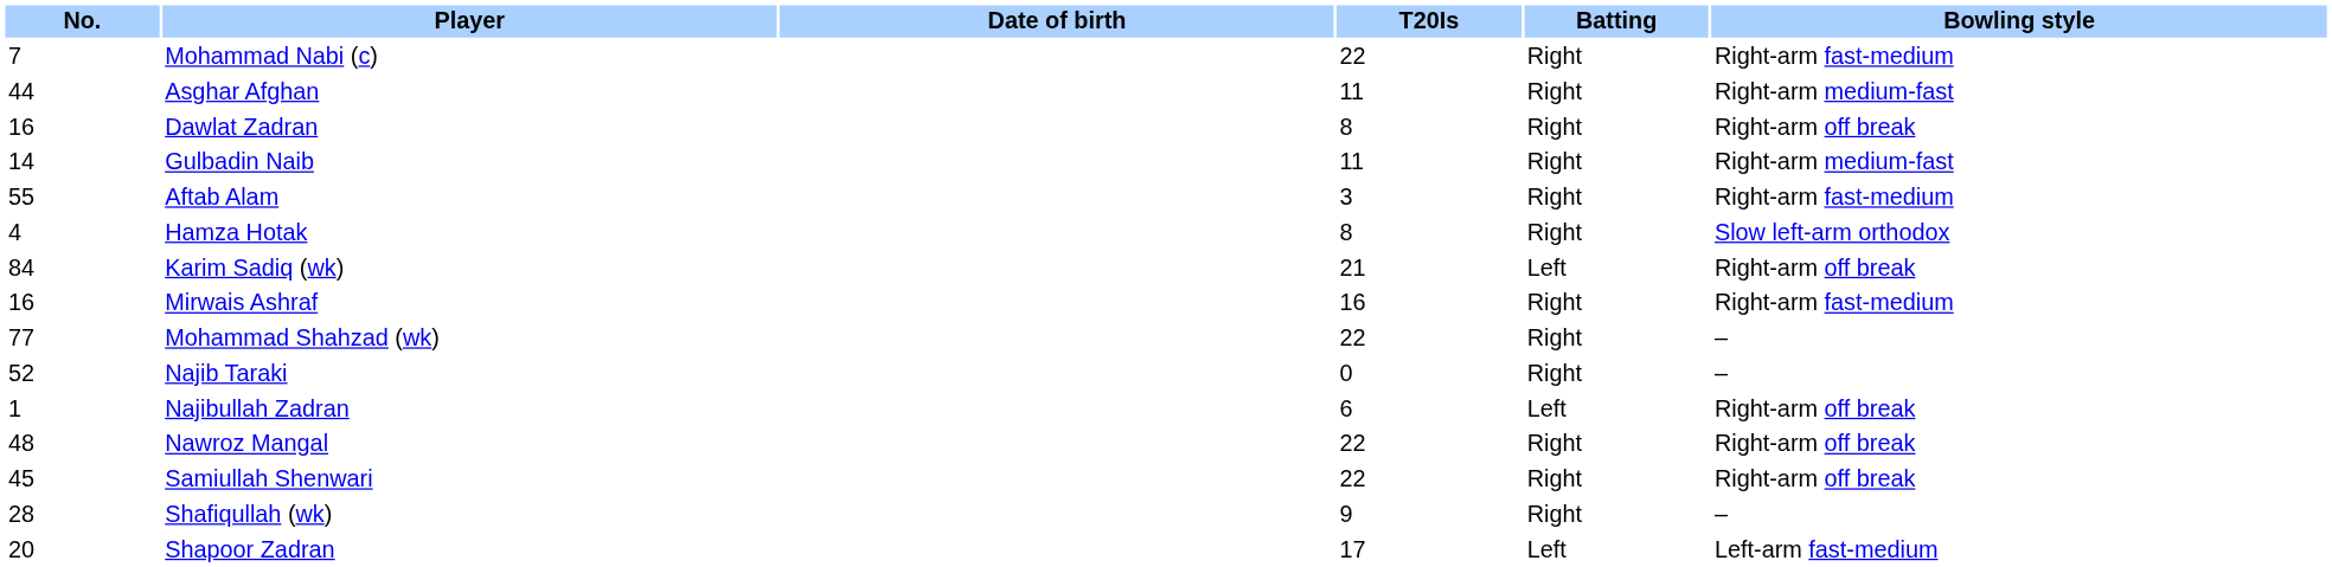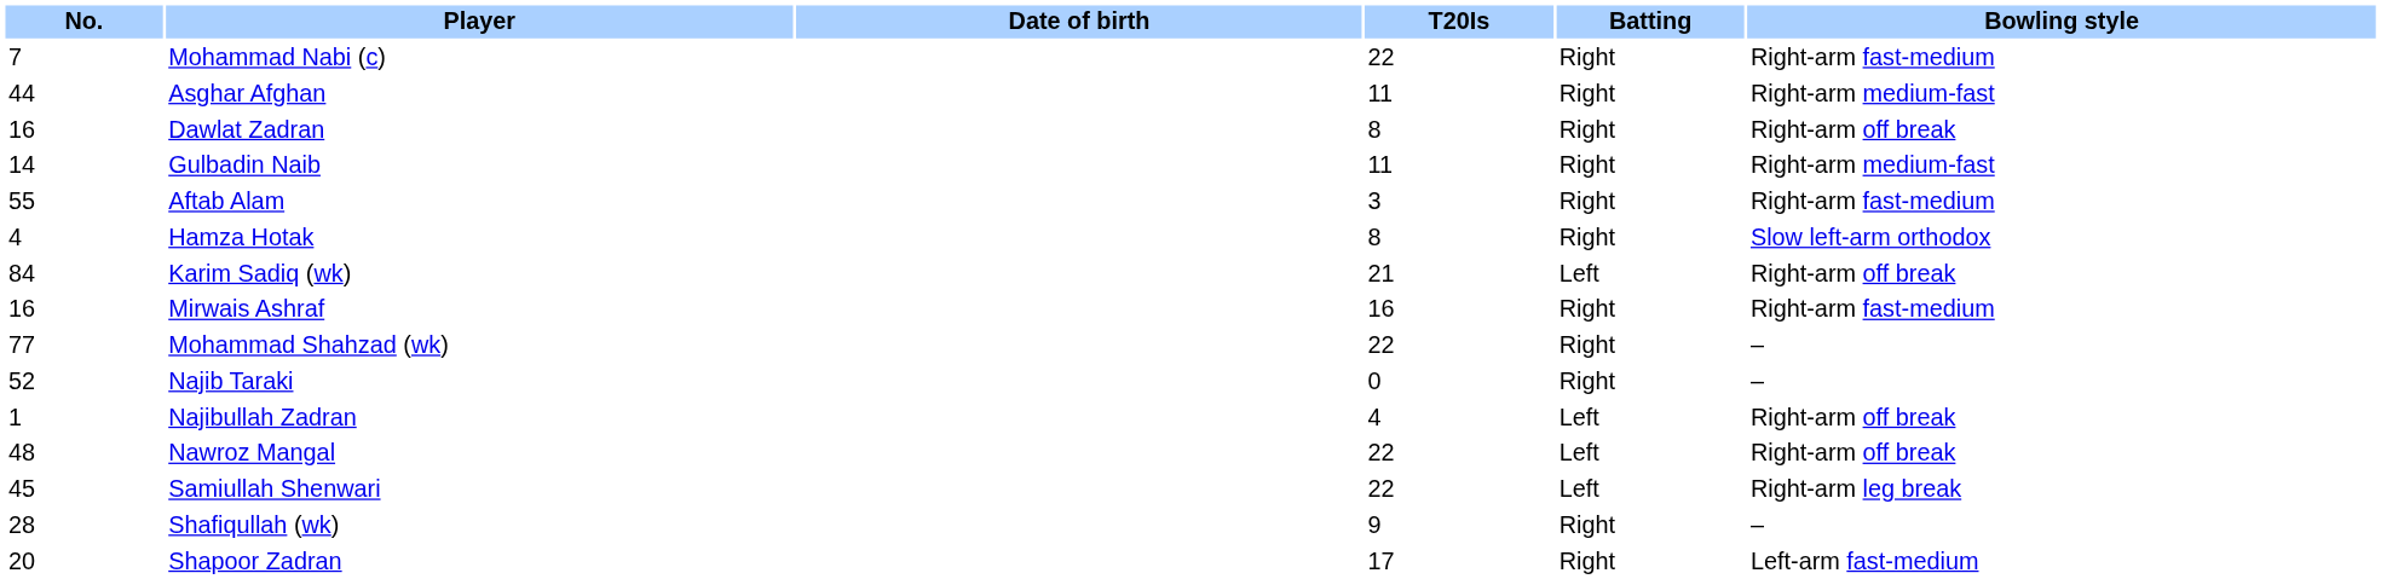 <table border="0" cellspacing="2" cellpadding="2" style="width:100%;">
 <tr style="background:#aad0ff;">
 <th scope="col" width="5%">No.</th>
 <th scope="col" width="20%">Player</th>
 <th scope="col" width="18%">Date of birth</th>
 <th scope="col" width="6%">T20Is</th>
 <th scope="col" width="6%">Batting</th>
 <th scope="col" width="20%">Bowling style</th>
 </tr>
 <tr>
 <td>7</td>
 <td><a href='#'>Mohammad Nabi</a> (<a href='#'>c</a>)</td>
 <td></td>
 <td>22</td>
 <td>Right</td>
 <td>Right-arm <a href='#'>fast-medium</a></td>
 </tr>
 <tr>
 <td>44</td>
 <td><a href='#'>Asghar Afghan</a></td>
 <td></td>
 <td>11</td>
 <td>Right</td>
 <td>Right-arm <a href='#'>medium-fast</a></td>
 </tr>
 <tr>
 <td>16</td>
 <td><a href='#'>Dawlat Zadran</a></td>
 <td></td>
 <td>8</td>
 <td>Right</td>
 <td>Right-arm <a href='#'>off break</a></td>
 </tr>
 <tr>
 <td>14</td>
 <td><a href='#'>Gulbadin Naib</a></td>
 <td></td>
 <td>11</td>
 <td>Right</td>
 <td>Right-arm <a href='#'>medium-fast</a></td>
 </tr>
 <tr>
 <td>55</td>
 <td><a href='#'>Aftab Alam</a></td>
 <td></td>
 <td>3</td>
 <td>Right</td>
 <td>Right-arm <a href='#'>fast-medium</a></td>
 </tr>
 <tr>
 <td>4</td>
 <td><a href='#'>Hamza Hotak</a></td>
 <td></td>
 <td>8</td>
 <td>Right</td>
 <td><a href='#'>Slow left-arm orthodox</a></td>
 </tr>
 <tr>
 <td>84</td>
 <td><a href='#'>Karim Sadiq</a> (<a href='#'>wk</a>)</td>
 <td></td>
 <td>21</td>
 <td>Left</td>
 <td>Right-arm <a href='#'>off break</a></td>
 </tr>
 <tr>
 <td>16</td>
 <td><a href='#'>Mirwais Ashraf</a></td>
 <td></td>
 <td>16</td>
 <td>Right</td>
 <td>Right-arm <a href='#'>fast-medium</a></td>
 </tr>
 <tr>
 <td>77</td>
 <td><a href='#'>Mohammad Shahzad</a> (<a href='#'>wk</a>)</td>
 <td></td>
 <td>22</td>
 <td>Right</td>
 <td>–</td>
 </tr>
 <tr>
 <td>52</td>
 <td><a href='#'>Najib Taraki</a></td>
 <td></td>
 <td>0</td>
 <td>Right</td>
 <td>–</td>
 </tr>
 <tr>
 <td>1</td>
 <td><a href='#'>Najibullah Zadran</a></td>
 <td></td>
-<td>6</td>
+<td>4</td>
 <td>Left</td>
 <td>Right-arm <a href='#'>off break</a></td>
 </tr>
 <tr>
 <td>48</td>
 <td><a href='#'>Nawroz Mangal</a></td>
 <td></td>
 <td>22</td>
-<td>Right</td>
+<td>Left</td>
 <td>Right-arm <a href='#'>off break</a></td>
 </tr>
 <tr>
 <td>45</td>
 <td><a href='#'>Samiullah Shenwari</a></td>
 <td></td>
 <td>22</td>
-<td>Right</td>
-<td>Right-arm <a href='#'>off break</a></td>
+<td>Left</td>
+<td>Right-arm <a href='#'>leg break</a></td>
 </tr>
 <tr>
 <td>28</td>
 <td><a href='#'>Shafiqullah</a> (<a href='#'>wk</a>)</td>
 <td></td>
 <td>9</td>
 <td>Right</td>
 <td>–</td>
 </tr>
 <tr>
 <td>20</td>
 <td><a href='#'>Shapoor Zadran</a></td>
 <td></td>
 <td>17</td>
-<td>Left</td>
+<td>Right</td>
 <td>Left-arm <a href='#'>fast-medium</a></td>
 </tr>
 </table>
